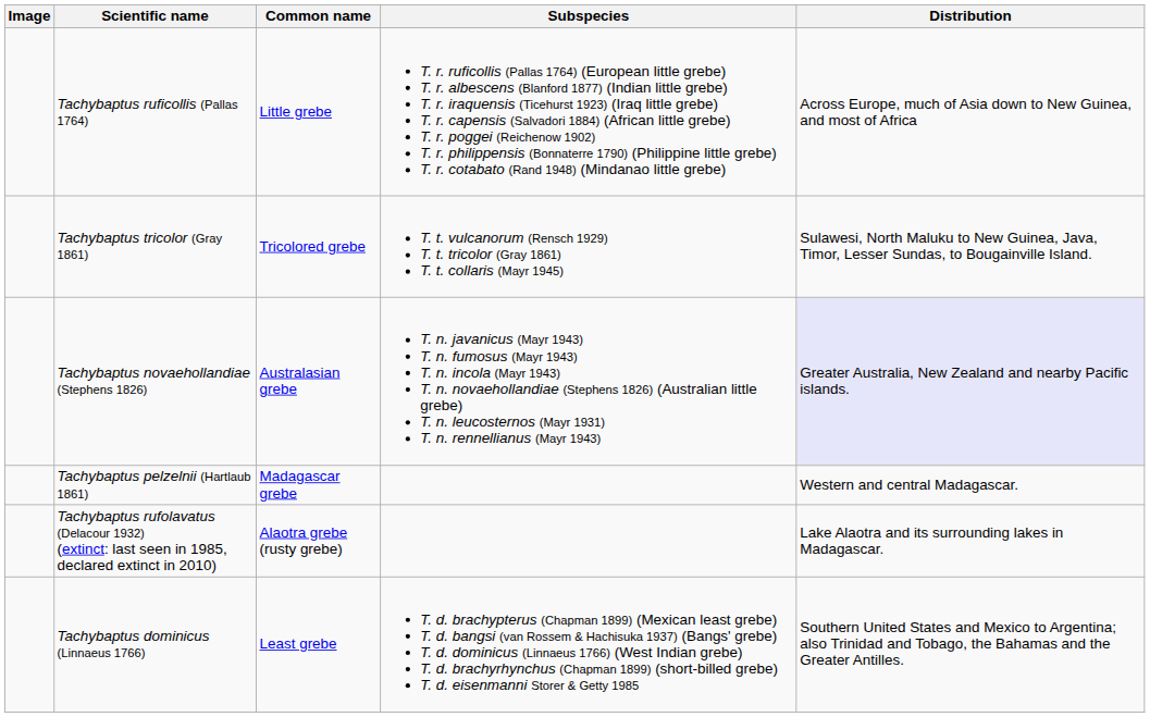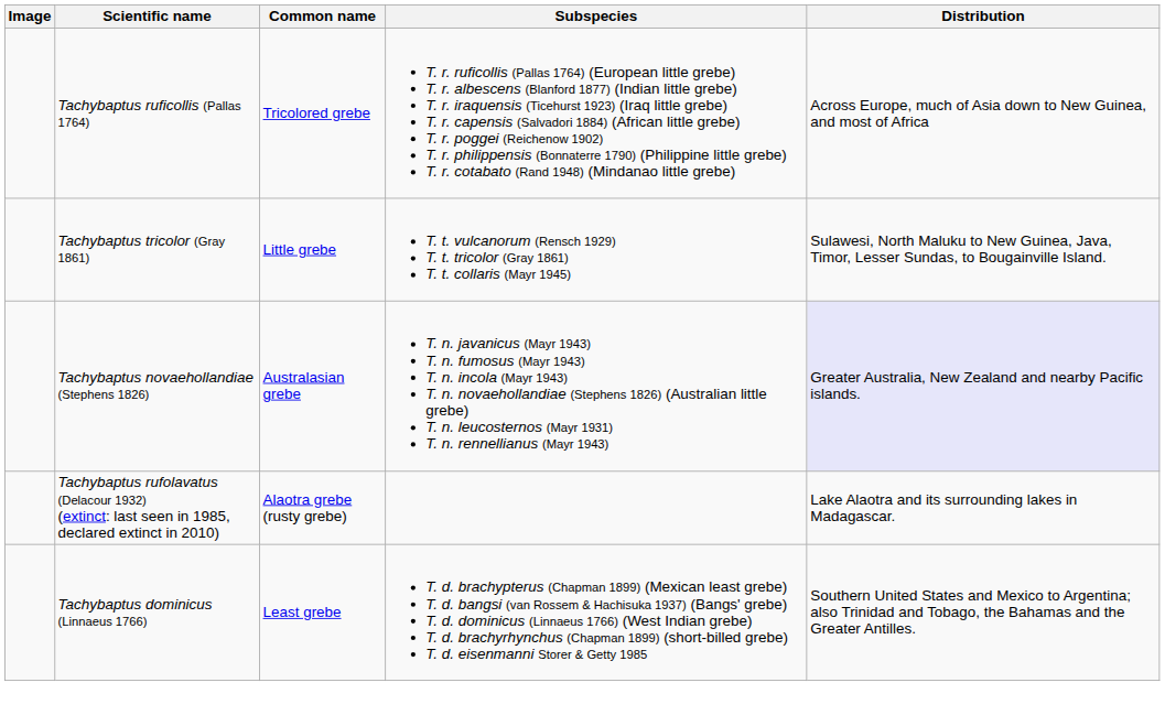 <table class="wikitable">
 <tr>
 <th>Image</th>
 <th>Scientific name</th>
 <th>Common name</th>
 <th style="width:28em;">Subspecies</th>
 <th>Distribution</th>
 </tr>
 <tr>
 <td></td>
 <td><em>Tachybaptus ruficollis</em>  <small>(Pallas 1764)</small></td>
-<td><a href='#'>Little grebe</a></td>
+<td><a href='#'>Tricolored grebe</a></td>
 <td><br><ul><li><em>T. r. ruficollis</em> <small>(Pallas 1764)</small> (European little grebe)</li><li><em>T. r. albescens</em> <small>(Blanford 1877)</small> (Indian little grebe)</li><li><em>T. r. iraquensis</em> <small>(Ticehurst 1923)</small> (Iraq little grebe)</li><li><em>T. r. capensis</em> <small>(Salvadori 1884)</small> (African little grebe)</li><li><em>T. r. poggei</em> <small>(Reichenow 1902)</small></li><li><em>T. r. philippensis</em> <small>(Bonnaterre 1790)</small> (Philippine little grebe)</li><li><em>T. r. cotabato</em> <small>(Rand 1948)</small> (Mindanao little grebe)</li></ul></td>
 <td>Across Europe, much of Asia down to New Guinea, and most of Africa</td>
 </tr>
 <tr>
 <td></td>
 <td><em>Tachybaptus tricolor</em> <small>(Gray 1861)</small></td>
-<td><a href='#'>Tricolored grebe</a></td>
+<td><a href='#'>Little grebe</a></td>
 <td><br><ul><li><em>T. t. vulcanorum</em> <small>(Rensch 1929)</small></li><li><em>T. t. tricolor</em> <small>(Gray 1861)</small></li><li><em>T. t. collaris</em> <small>(Mayr 1945)</small></li></ul></td>
 <td>Sulawesi, North Maluku to New Guinea,  Java, Timor, Lesser Sundas, to Bougainville Island.</td>
 </tr>
 <tr>
 <td></td>
 <td><em>Tachybaptus novaehollandiae</em> <small>(Stephens 1826)</small></td>
 <td><a href='#'>Australasian grebe</a></td>
 <td><br><ul><li><em>T. n. javanicus</em> <small>(Mayr 1943)</small></li><li><em>T. n. fumosus</em> <small>(Mayr 1943)</small></li><li><em>T. n. incola</em> <small>(Mayr 1943)</small></li><li><em>T. n. novaehollandiae</em> <small>(Stephens 1826)</small> (Australian little grebe)</li><li><em>T. n. leucosternos</em> <small>(Mayr 1931)</small></li><li><em>T. n. rennellianus</em> <small>(Mayr 1943)</small></li></ul></td>
 <td style="background: lavender;">Greater Australia, New Zealand and nearby Pacific islands.</td>
-</tr>
-<tr>
-<td></td>
-<td><em>Tachybaptus pelzelnii</em> <small>(Hartlaub 1861)</small></td>
-<td><a href='#'>Madagascar grebe</a></td>
-<td></td>
-<td>Western and central Madagascar.</td>
 </tr>
 <tr>
 <td></td>
 <td><em>Tachybaptus rufolavatus</em> <small>(Delacour 1932)</small><br>(<a href='#'>extinct</a>: last seen in 1985, declared extinct in 2010)</td>
 <td><a href='#'>Alaotra grebe</a> (rusty grebe)</td>
 <td></td>
 <td>Lake Alaotra and its surrounding lakes in Madagascar.</td>
 </tr>
 <tr>
 <td></td>
 <td><em>Tachybaptus dominicus</em> <small>(Linnaeus 1766)</small></td>
 <td><a href='#'>Least grebe</a></td>
 <td><br><ul><li><em>T. d. brachypterus</em> <small>(Chapman 1899)</small> (Mexican least grebe)</li><li><em>T. d. bangsi</em> <small>(van Rossem & Hachisuka 1937)</small> (Bangs' grebe)</li><li><em>T. d. dominicus</em> <small>(Linnaeus 1766)</small> (West Indian grebe)</li><li><em>T. d. brachyrhynchus</em> <small>(Chapman 1899)</small> (short-billed grebe)</li><li><em>T. d. eisenmanni</em> <small>Storer & Getty 1985</small></li></ul></td>
 <td>Southern United States and Mexico to Argentina; also Trinidad and Tobago, the Bahamas and the Greater Antilles.</td>
 </tr>
 </table>
